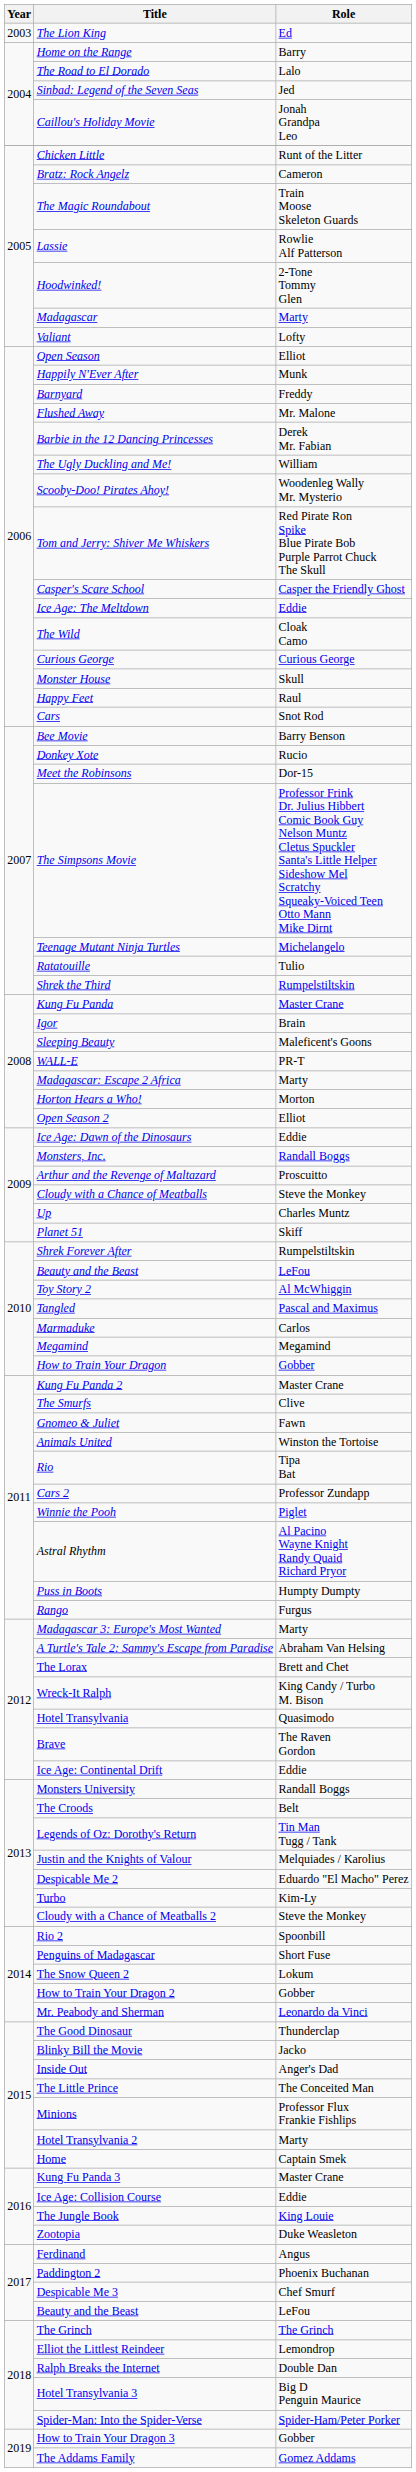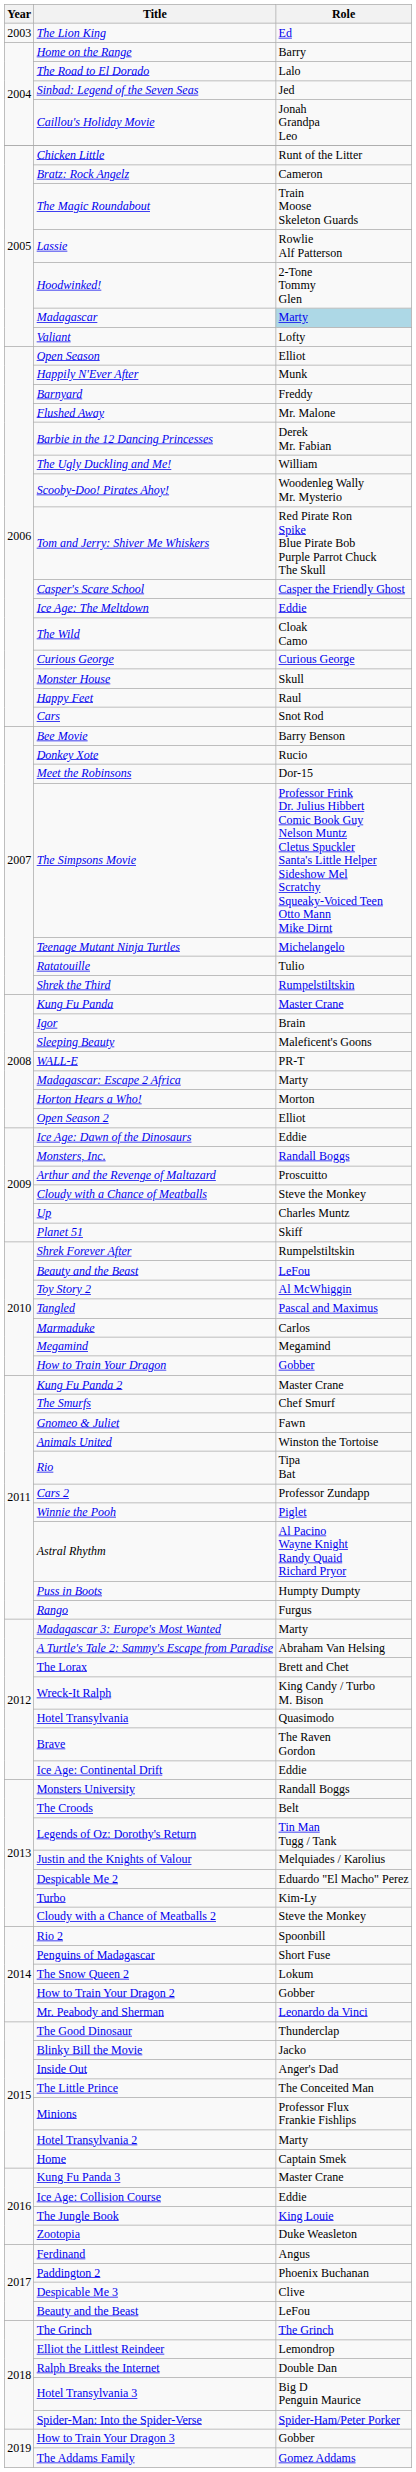 <table class="wikitable sortable">
 <tr>
 <th>Year</th>
 <th>Title</th>
 <th>Role</th>
 </tr>
 <tr>
 <td>2003</td>
 <td><em><a href='#'>The Lion King</a></em></td>
 <td><a href='#'>Ed</a></td>
 </tr>
 <tr>
 <td rowspan="4">2004</td>
 <td><em><a href='#'>Home on the Range</a></em></td>
 <td>Barry</td>
 </tr>
 <tr>
 <td><em><a href='#'>The Road to El Dorado</a></em></td>
 <td>Lalo</td>
 </tr>
 <tr>
 <td><em><a href='#'>Sinbad: Legend of the Seven Seas</a></em></td>
 <td>Jed</td>
 </tr>
 <tr>
 <td><em><a href='#'>Caillou's Holiday Movie</a></em></td>
 <td>Jonah<br>Grandpa<br>Leo</td>
 </tr>
 <tr>
 </tr>
 <tr>
 <td rowspan="7">2005</td>
 <td><em><a href='#'>Chicken Little</a></em></td>
 <td>Runt of the Litter</td>
 </tr>
 <tr>
 <td><em><a href='#'>Bratz: Rock Angelz</a></em></td>
 <td>Cameron</td>
 </tr>
 <tr>
 <td><em><a href='#'>The Magic Roundabout</a></em></td>
 <td>Train<br>Moose<br>Skeleton Guards</td>
 </tr>
 <tr>
 <td><em><a href='#'>Lassie</a></em></td>
 <td>Rowlie<br>Alf Patterson</td>
 </tr>
 <tr>
 <td><em><a href='#'>Hoodwinked!</a></em></td>
 <td>2-Tone<br>Tommy<br>Glen</td>
 </tr>
 <tr>
 <td><em><a href='#'>Madagascar</a></em></td>
-<td><a href='#'>Marty</a></td>
+<td style="background: lightblue;"><a href='#'>Marty</a></td>
 </tr>
 <tr>
 <td><em><a href='#'>Valiant</a></em></td>
 <td>Lofty</td>
 </tr>
 <tr>
 <td rowspan="15">2006</td>
 <td><em><a href='#'>Open Season</a></em></td>
 <td>Elliot</td>
 </tr>
 <tr>
 <td><em><a href='#'>Happily N'Ever After</a></em></td>
 <td>Munk</td>
 </tr>
 <tr>
 <td><em><a href='#'>Barnyard</a></em></td>
 <td>Freddy</td>
 </tr>
 <tr>
 <td><em><a href='#'>Flushed Away</a></em></td>
 <td>Mr. Malone</td>
 </tr>
 <tr>
 <td><em><a href='#'>Barbie in the 12 Dancing Princesses</a></em></td>
 <td>Derek<br>Mr. Fabian</td>
 </tr>
 <tr>
 <td><em><a href='#'>The Ugly Duckling and Me!</a></em></td>
 <td>William</td>
 </tr>
 <tr>
 <td><em><a href='#'>Scooby-Doo! Pirates Ahoy!</a></em></td>
 <td>Woodenleg Wally<br>Mr. Mysterio</td>
 </tr>
 <tr>
 <td><em><a href='#'>Tom and Jerry: Shiver Me Whiskers</a></em></td>
 <td>Red Pirate Ron<br><a href='#'>Spike</a><br>Blue Pirate Bob<br>Purple Parrot Chuck<br>The Skull</td>
 </tr>
 <tr>
 <td><em><a href='#'>Casper's Scare School</a></em></td>
 <td><a href='#'>Casper the Friendly Ghost</a></td>
 </tr>
 <tr>
 <td><em><a href='#'>Ice Age: The Meltdown</a></em></td>
 <td><a href='#'>Eddie</a></td>
 </tr>
 <tr>
 <td><em><a href='#'>The Wild</a></em></td>
 <td>Cloak<br>Camo</td>
 </tr>
 <tr>
 <td><em><a href='#'>Curious George</a></em></td>
 <td><a href='#'>Curious George</a></td>
 </tr>
 <tr>
 <td><em><a href='#'>Monster House</a></em></td>
 <td>Skull</td>
 </tr>
 <tr>
 <td><em><a href='#'>Happy Feet</a></em></td>
 <td>Raul</td>
 </tr>
 <tr>
 <td><em><a href='#'>Cars</a></em></td>
 <td>Snot Rod</td>
 </tr>
 <tr>
 <td rowspan="7">2007</td>
 <td><em><a href='#'>Bee Movie</a></em></td>
 <td>Barry Benson</td>
 </tr>
 <tr>
 <td><em><a href='#'>Donkey Xote</a></em></td>
 <td>Rucio</td>
 </tr>
 <tr>
 <td><em><a href='#'>Meet the Robinsons</a></em></td>
 <td>Dor-15</td>
 </tr>
 <tr>
 <td><em><a href='#'>The Simpsons Movie</a></em></td>
 <td><a href='#'>Professor Frink</a><br><a href='#'>Dr. Julius Hibbert</a><br><a href='#'>Comic Book Guy</a><br><a href='#'>Nelson Muntz</a><br><a href='#'>Cletus Spuckler</a><br><a href='#'>Santa's Little Helper</a><br><a href='#'>Sideshow Mel</a><br><a href='#'>Scratchy</a><br><a href='#'>Squeaky-Voiced Teen</a><br><a href='#'>Otto Mann</a><br><a href='#'>Mike Dirnt</a></td>
 </tr>
 <tr>
 <td><em><a href='#'>Teenage Mutant Ninja Turtles</a></em></td>
 <td><a href='#'>Michelangelo</a></td>
 </tr>
 <tr>
 <td><em><a href='#'>Ratatouille</a></em></td>
 <td>Tulio</td>
 </tr>
 <tr>
 <td><em><a href='#'>Shrek the Third</a></em></td>
 <td><a href='#'>Rumpelstiltskin</a></td>
 </tr>
 <tr>
 <td rowspan="7">2008</td>
 <td><em><a href='#'>Kung Fu Panda</a></em></td>
 <td><a href='#'>Master Crane</a></td>
 </tr>
 <tr>
 <td><em><a href='#'>Igor</a></em></td>
 <td>Brain</td>
 </tr>
 <tr>
 <td><em><a href='#'>Sleeping Beauty</a></em></td>
 <td>Maleficent's Goons</td>
 </tr>
 <tr>
 <td><em><a href='#'>WALL-E</a></em></td>
 <td>PR-T</td>
 </tr>
 <tr>
 <td><em><a href='#'>Madagascar: Escape 2 Africa</a></em></td>
 <td>Marty</td>
 </tr>
 <tr>
 <td><em><a href='#'>Horton Hears a Who!</a></em></td>
 <td>Morton</td>
 </tr>
 <tr>
 <td><em><a href='#'>Open Season 2</a></em></td>
 <td>Elliot</td>
 </tr>
 <tr>
 <td rowspan="6">2009</td>
 <td><em><a href='#'>Ice Age: Dawn of the Dinosaurs</a></em></td>
 <td>Eddie</td>
 </tr>
 <tr>
 <td><em><a href='#'>Monsters, Inc.</a></em></td>
 <td><a href='#'>Randall Boggs</a></td>
 </tr>
 <tr>
 <td><em><a href='#'>Arthur and the Revenge of Maltazard</a></em></td>
 <td>Proscuitto</td>
 </tr>
 <tr>
 <td><em><a href='#'>Cloudy with a Chance of Meatballs</a></em></td>
 <td>Steve the Monkey</td>
 </tr>
 <tr>
 <td><em><a href='#'>Up</a></em></td>
 <td>Charles Muntz</td>
 </tr>
 <tr>
 <td><em><a href='#'>Planet 51</a></em></td>
 <td>Skiff</td>
 </tr>
 <tr>
 <td rowspan="7">2010</td>
 <td><em><a href='#'>Shrek Forever After</a></em></td>
 <td>Rumpelstiltskin</td>
 </tr>
 <tr>
 <td><em><a href='#'>Beauty and the Beast</a></em></td>
 <td><a href='#'>LeFou</a></td>
 </tr>
 <tr>
 <td><em><a href='#'>Toy Story 2</a></em></td>
 <td><a href='#'>Al McWhiggin</a></td>
 </tr>
 <tr>
 <td><em><a href='#'>Tangled</a></em></td>
 <td><a href='#'>Pascal and Maximus</a></td>
 </tr>
 <tr>
 <td><em><a href='#'>Marmaduke</a></em></td>
 <td>Carlos</td>
 </tr>
 <tr>
 <td><em><a href='#'>Megamind</a></em></td>
 <td>Megamind</td>
 </tr>
 <tr>
 <td><em><a href='#'>How to Train Your Dragon</a></em></td>
 <td><a href='#'>Gobber</a></td>
 </tr>
 <tr>
 <td rowspan="10">2011</td>
 <td><em><a href='#'>Kung Fu Panda 2</a></em></td>
 <td>Master Crane</td>
 </tr>
 <tr>
 <td><em><a href='#'>The Smurfs</a></em></td>
-<td>Clive</td>
+<td>Chef Smurf</td>
 </tr>
 <tr>
 <td><em><a href='#'>Gnomeo & Juliet</a></em></td>
 <td>Fawn</td>
 </tr>
 <tr>
 <td><em><a href='#'>Animals United</a></em></td>
 <td>Winston the Tortoise</td>
 </tr>
 <tr>
 <td><em><a href='#'>Rio</a></em></td>
 <td>Tipa<br>Bat</td>
 </tr>
 <tr>
 <td><em><a href='#'>Cars 2</a></em></td>
 <td>Professor Zundapp</td>
 </tr>
 <tr>
 <td><em><a href='#'>Winnie the Pooh</a></em></td>
 <td><a href='#'>Piglet</a></td>
 </tr>
 <tr>
 <td><em>Astral Rhythm</em></td>
 <td><a href='#'>Al Pacino</a><br><a href='#'>Wayne Knight</a><br><a href='#'>Randy Quaid</a><br><a href='#'>Richard Pryor</a></td>
 </tr>
 <tr>
 <td><em><a href='#'>Puss in Boots</a></em></td>
 <td>Humpty Dumpty</td>
 </tr>
 <tr>
 <td><em><a href='#'>Rango</a></em></td>
 <td>Furgus</td>
 </tr>
 <tr>
 <td rowspan="7">2012</td>
 <td><em><a href='#'>Madagascar 3: Europe's Most Wanted</a></em></td>
 <td>Marty</td>
 </tr>
 <tr>
 <td><em><a href='#'>A Turtle's Tale 2: Sammy's Escape from Paradise</a></td>
 <td>Abraham Van Helsing</td>
 </tr>
 <tr>
 <td></em><a href='#'>The Lorax</a><em></td>
 <td>Brett and Chet</td>
 </tr>
 <tr>
 <td></em><a href='#'>Wreck-It Ralph</a><em></td>
 <td>King Candy / Turbo<br>M. Bison</td>
 </tr>
 <tr>
 <td></em><a href='#'>Hotel Transylvania</a><em></td>
 <td>Quasimodo</td>
 </tr>
 <tr>
 <td></em><a href='#'>Brave</a><em></td>
 <td>The Raven<br>Gordon</td>
 </tr>
 <tr>
 <td></em><a href='#'>Ice Age: Continental Drift</a><em></td>
 <td>Eddie</td>
 </tr>
 <tr>
 <td rowspan="7">2013</td>
 <td></em><a href='#'>Monsters University</a><em></td>
 <td>Randall Boggs</td>
 </tr>
 <tr>
 <td></em><a href='#'>The Croods</a><em></td>
 <td>Belt</td>
 </tr>
 <tr>
 <td></em><a href='#'>Legends of Oz: Dorothy's Return</a><em></td>
 <td><a href='#'>Tin Man</a><br>Tugg / Tank</td>
 </tr>
 <tr>
 <td></em><a href='#'>Justin and the Knights of Valour</a><em></td>
 <td>Melquiades / Karolius</td>
 </tr>
 <tr>
 <td></em><a href='#'>Despicable Me 2</a><em></td>
 <td>Eduardo "El Macho" Perez</td>
 </tr>
 <tr>
 <td></em><a href='#'>Turbo</a><em></td>
 <td>Kim-Ly</td>
 </tr>
 <tr>
 <td></em><a href='#'>Cloudy with a Chance of Meatballs 2</a><em></td>
 <td>Steve the Monkey</td>
 </tr>
 <tr>
 <td rowspan="5">2014</td>
 <td></em><a href='#'>Rio 2</a><em></td>
 <td>Spoonbill</td>
 </tr>
 <tr>
 <td></em><a href='#'>Penguins of Madagascar</a><em></td>
 <td>Short Fuse</td>
 </tr>
 <tr>
 <td></em><a href='#'>The Snow Queen 2</a><em></td>
 <td>Lokum</td>
 </tr>
 <tr>
 <td></em><a href='#'>How to Train Your Dragon 2</a><em></td>
 <td>Gobber</td>
 </tr>
 <tr>
 <td></em><a href='#'>Mr. Peabody and Sherman</a><em></td>
 <td><a href='#'>Leonardo da Vinci</a></td>
 </tr>
 <tr>
 <td rowspan="7">2015</td>
 <td></em><a href='#'>The Good Dinosaur</a><em></td>
 <td>Thunderclap</td>
 </tr>
 <tr>
 <td></em><a href='#'>Blinky Bill the Movie</a><em></td>
 <td>Jacko</td>
 </tr>
 <tr>
 <td></em><a href='#'>Inside Out</a><em></td>
 <td>Anger's Dad</td>
 </tr>
 <tr>
 <td></em><a href='#'>The Little Prince</a><em></td>
 <td>The Conceited Man</td>
 </tr>
 <tr>
 <td></em><a href='#'>Minions</a><em></td>
 <td>Professor Flux<br>Frankie Fishlips</td>
 </tr>
 <tr>
 <td></em><a href='#'>Hotel Transylvania 2</a><em></td>
 <td>Marty</td>
 </tr>
 <tr>
 <td></em><a href='#'>Home</a><em></td>
 <td>Captain Smek</td>
 </tr>
 <tr>
 <td rowspan="4">2016</td>
 <td></em><a href='#'>Kung Fu Panda 3</a><em></td>
 <td>Master Crane</td>
 </tr>
 <tr>
 <td></em><a href='#'>Ice Age: Collision Course</a><em></td>
 <td>Eddie</td>
 </tr>
 <tr>
 <td></em><a href='#'>The Jungle Book</a><em></td>
 <td><a href='#'>King Louie</a></td>
 </tr>
 <tr>
 <td></em><a href='#'>Zootopia</a><em></td>
 <td>Duke Weasleton</td>
 </tr>
 <tr>
 <td rowspan="4">2017</td>
 <td></em><a href='#'>Ferdinand</a><em></td>
 <td>Angus</td>
 </tr>
 <tr>
 <td></em><a href='#'>Paddington 2</a><em></td>
 <td>Phoenix Buchanan</td>
 </tr>
 <tr>
 <td></em><a href='#'>Despicable Me 3</a><em></td>
-<td>Chef Smurf</td>
+<td>Clive</td>
 </tr>
 <tr>
 <td></em><a href='#'>Beauty and the Beast</a><em></td>
 <td>LeFou</td>
 </tr>
 <tr>
 <td rowspan="5">2018</td>
 <td></em><a href='#'>The Grinch</a><em></td>
 <td><a href='#'>The Grinch</a></td>
 </tr>
 <tr>
 <td></em><a href='#'>Elliot the Littlest Reindeer</a><em></td>
 <td>Lemondrop</td>
 </tr>
 <tr>
 <td></em><a href='#'>Ralph Breaks the Internet</a><em></td>
 <td>Double Dan</td>
 </tr>
 <tr>
 <td></em><a href='#'>Hotel Transylvania 3</a><em></td>
 <td>Big D<br>Penguin Maurice</td>
 </tr>
 <tr>
 <td></em><a href='#'>Spider-Man: Into the Spider-Verse</a><em></td>
 <td><a href='#'>Spider-Ham/Peter Porker</a></td>
 </tr>
 <tr>
 <td rowspan="2">2019</td>
 <td></em><a href='#'>How to Train Your Dragon 3</a><em></td>
 <td>Gobber</td>
 </tr>
 <tr>
 <td></em><a href='#'>The Addams Family</a><em></td>
 <td><a href='#'>Gomez Addams</a></td>
 </tr>
 </table>
